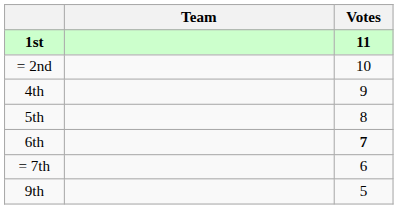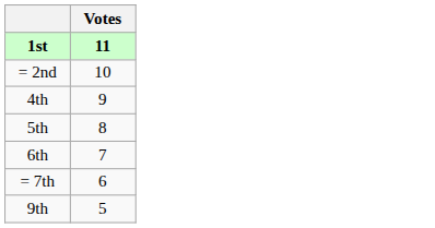 <table class="wikitable" style="text-align: center; font-size: 90%;">
 <tr>
 <th width="50"></th>
-<th width="250">Team</th>
 <th width="50">Votes</th>
 </tr>
 <tr style="background: #CCFFCC; font-weight: bold;" |>
 <td>1st</td>
-<td></td>
 <td>11</td>
 </tr>
 <tr>
 <td>= 2nd</td>
-<td><br></td>
 <td>10</td>
 </tr>
 <tr>
 <td>4th</td>
-<td></td>
 <td>9</td>
 </tr>
 <tr>
 <td>5th</td>
-<td></td>
 <td>8</td>
 </tr>
 <tr>
 <td>6th</td>
-<td></td>
-<td><strong>7</strong></td>
+<td>7</td>
 </tr>
 <tr>
 <td>= 7th</td>
-<td><br></td>
 <td>6</td>
 </tr>
 <tr>
 <td>9th</td>
-<td></td>
 <td>5</td>
 </tr>
 </table>
